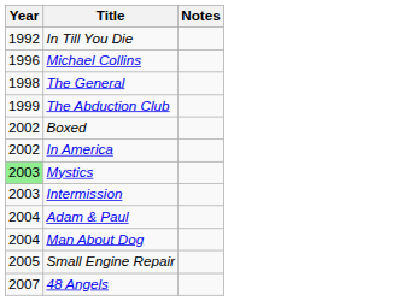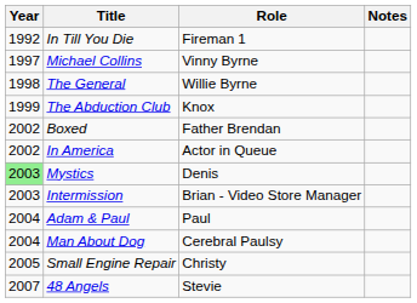 <table class="wikitable">
 <tr>
 <th>Year</th>
 <th>Title</th>
+<th>Role</th>
 <th>Notes</th>
 </tr>
 <tr>
 <td>1992</td>
 <td><em>In Till You Die</em></td>
+<td>Fireman 1</td>
 <td></td>
 </tr>
 <tr>
-<td>1996</td>
+<td>1997</td>
 <td><em><a href='#'>Michael Collins</a></em></td>
+<td>Vinny Byrne</td>
 <td></td>
 </tr>
 <tr>
 <td>1998</td>
 <td><em><a href='#'>The General</a></em></td>
+<td>Willie Byrne</td>
 <td></td>
 </tr>
 <tr>
 <td>1999</td>
 <td><em><a href='#'>The Abduction Club</a></em></td>
+<td>Knox</td>
 <td></td>
 </tr>
 <tr>
 <td>2002</td>
 <td><em>Boxed</em></td>
+<td>Father Brendan</td>
 <td></td>
 </tr>
 <tr>
 <td>2002</td>
 <td><em><a href='#'>In America</a></em></td>
+<td>Actor in Queue</td>
 <td></td>
 </tr>
 <tr>
 <td style="background: lightgreen;">2003</td>
 <td><em><a href='#'>Mystics</a></em></td>
+<td>Denis</td>
 <td></td>
 </tr>
 <tr>
 <td>2003</td>
 <td><em><a href='#'>Intermission</a></em></td>
+<td>Brian - Video Store Manager</td>
 <td></td>
 </tr>
 <tr>
 <td>2004</td>
 <td><em><a href='#'>Adam & Paul</a></em></td>
+<td>Paul</td>
 <td></td>
 </tr>
 <tr>
 <td>2004</td>
 <td><em><a href='#'>Man About Dog</a></em></td>
+<td>Cerebral Paulsy</td>
 <td></td>
 </tr>
 <tr>
 <td>2005</td>
 <td><em>Small Engine Repair</em></td>
+<td>Christy</td>
 <td></td>
 </tr>
 <tr>
 <td>2007</td>
 <td><em><a href='#'>48 Angels</a></em></td>
+<td>Stevie</td>
 <td></td>
 </tr>
 </table>
